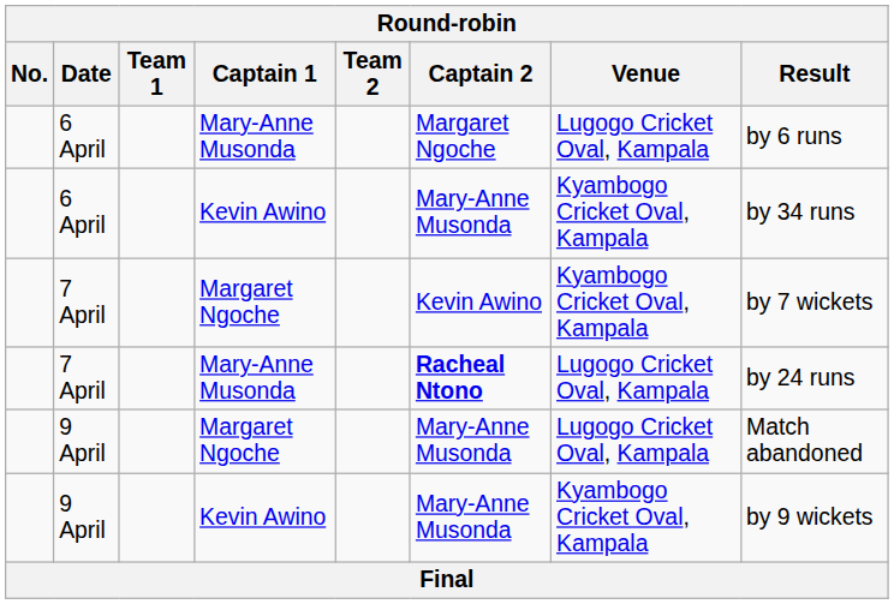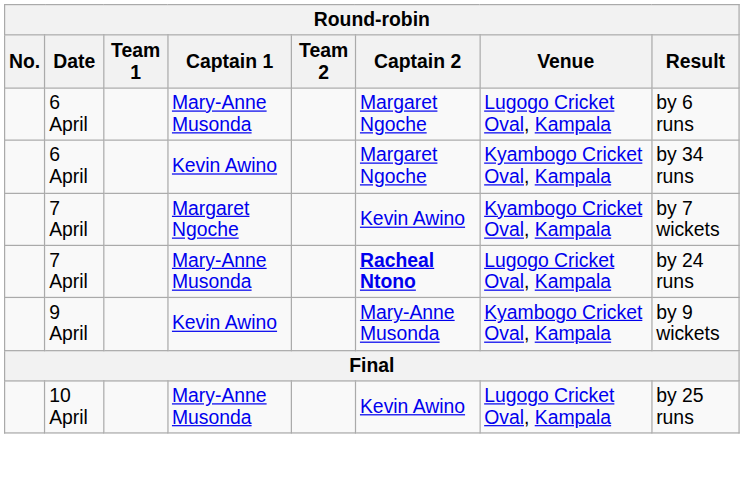 <table class="wikitable">
 <tr>
 <th colspan="8">Round-robin</th>
 </tr>
 <tr>
 <th>No.</th>
 <th>Date</th>
 <th>Team 1</th>
 <th>Captain 1</th>
 <th>Team 2</th>
 <th>Captain 2</th>
 <th>Venue</th>
 <th>Result</th>
 </tr>
 <tr>
 <td></td>
 <td>6 April</td>
 <td></td>
 <td><a href='#'>Mary-Anne Musonda</a></td>
 <td></td>
 <td><a href='#'>Margaret Ngoche</a></td>
 <td><a href='#'>Lugogo Cricket Oval</a>, <a href='#'>Kampala</a></td>
 <td> by 6 runs</td>
 </tr>
 <tr>
 <td></td>
 <td>6 April</td>
 <td></td>
 <td><a href='#'>Kevin Awino</a></td>
 <td></td>
-<td><a href='#'>Mary-Anne Musonda</a></td>
+<td><a href='#'>Margaret Ngoche</a></td>
 <td><a href='#'>Kyambogo Cricket Oval</a>, <a href='#'>Kampala</a></td>
 <td> by 34 runs</td>
 </tr>
 <tr>
 <td></td>
 <td>7 April</td>
 <td></td>
 <td><a href='#'>Margaret Ngoche</a></td>
 <td></td>
 <td><a href='#'>Kevin Awino</a></td>
 <td><a href='#'>Kyambogo Cricket Oval</a>, <a href='#'>Kampala</a></td>
 <td> by 7 wickets</td>
 </tr>
 <tr>
 <td></td>
 <td>7 April</td>
 <td></td>
 <td><a href='#'>Mary-Anne Musonda</a></td>
 <td></td>
 <td><strong><a href='#'>Racheal Ntono</a></strong></td>
 <td><a href='#'>Lugogo Cricket Oval</a>, <a href='#'>Kampala</a></td>
 <td> by 24 runs</td>
 </tr>
 <tr>
 <td></td>
 <td>9 April</td>
 <td></td>
-<td><a href='#'>Margaret Ngoche</a></td>
-<td></td>
-<td><a href='#'>Mary-Anne Musonda</a></td>
-<td><a href='#'>Lugogo Cricket Oval</a>, <a href='#'>Kampala</a></td>
-<td>Match abandoned</td>
-</tr>
-<tr>
-<td></td>
-<td>9 April</td>
-<td></td>
 <td><a href='#'>Kevin Awino</a></td>
 <td></td>
 <td><a href='#'>Mary-Anne Musonda</a></td>
 <td><a href='#'>Kyambogo Cricket Oval</a>, <a href='#'>Kampala</a></td>
 <td> by 9 wickets</td>
 </tr>
 <tr>
 <th colspan="8">Final</th>
 </tr>
+<tr>
+<td></td>
+<td>10 April</td>
+<td></td>
+<td><a href='#'>Mary-Anne Musonda</a></td>
+<td></td>
+<td><a href='#'>Kevin Awino</a></td>
+<td><a href='#'>Lugogo Cricket Oval</a>, <a href='#'>Kampala</a></td>
+<td> by 25 runs</td>
+</tr>
 </table>
